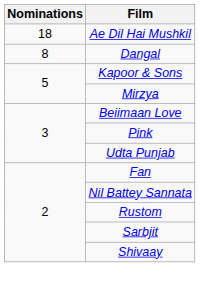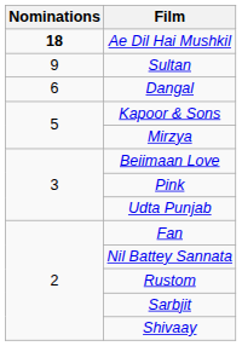 <table class="wikitable" rowspan="2" style="text-align:center;">
 <tr>
 <th scope="col" style="width:55px;">Nominations</th>
 <th scope="col" style="text-align:center;">Film</th>
 </tr>
 <tr>
-<td>18</td>
+<td><strong>18</strong></td>
 <td><em><a href='#'>Ae Dil Hai Mushkil</a></em></td>
 </tr>
 <tr>
-<td>8</td>
+<td>9</td>
+<td><em><a href='#'>Sultan</a></em></td>
+</tr>
+<tr>
+<td>6</td>
 <td><em><a href='#'>Dangal</a></em></td>
 </tr>
 <tr>
 <td rowspan="2">5</td>
 <td><em><a href='#'>Kapoor & Sons</a></em></td>
 </tr>
 <tr>
 <td><em><a href='#'>Mirzya</a></em></td>
 </tr>
 <tr>
 <td rowspan="3">3</td>
 <td><em><a href='#'>Beiimaan Love</a></em></td>
 </tr>
 <tr>
 <td><em><a href='#'>Pink</a></em></td>
 </tr>
 <tr>
 <td><em><a href='#'>Udta Punjab</a></em></td>
 </tr>
 <tr>
 <td rowspan="5">2</td>
 <td><em><a href='#'>Fan</a></em></td>
 </tr>
 <tr>
 <td><em><a href='#'>Nil Battey Sannata</a></em></td>
 </tr>
 <tr>
 <td><em><a href='#'>Rustom</a></em></td>
 </tr>
 <tr>
 <td><em><a href='#'>Sarbjit</a></em></td>
 </tr>
 <tr>
 <td><em><a href='#'>Shivaay</a></em></td>
 </tr>
 </table>
